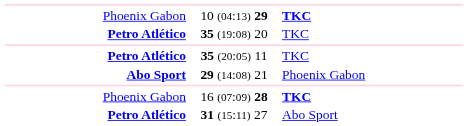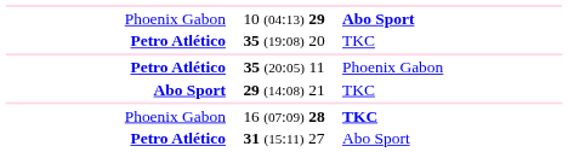 <table style="text-align:center" width=550>
 <tr>
 <th width=30%></th>
 <th width=15%></th>
 <th width=30%></th>
 </tr>
 <tr align="left" bgcolor=#ffd4e4>
 <td colspan=4></td>
 </tr>
 <tr>
 <td align="right"><a href='#'>Phoenix Gabon</a> </td>
 <td>10 <small>(04</small>:<small>13)</small> <strong>29</strong></td>
-<td align=left> <strong><a href='#'>TKC</a></strong></td>
+<td align=left> <strong><a href='#'>Abo Sport</a></strong></td>
 </tr>
 <tr>
 <td align="right"><strong><a href='#'>Petro Atlético</a></strong> </td>
 <td><strong>35</strong> <small>(19</small>:<small>08)</small> 20</td>
 <td align=left> <a href='#'>TKC</a></td>
 </tr>
 <tr align="left" bgcolor=#ffd4e4>
 <td colspan=4></td>
 </tr>
 <tr>
 <td align="right"><strong><a href='#'>Petro Atlético</a></strong> </td>
 <td><strong>35</strong> <small>(20</small>:<small>05)</small> 11</td>
-<td align=left> <a href='#'>TKC</a></td>
+<td align=left> <a href='#'>Phoenix Gabon</a></td>
 </tr>
 <tr>
 <td align="right"><strong><a href='#'>Abo Sport</a></strong> </td>
 <td><strong>29</strong> <small>(14</small>:<small>08)</small> 21</td>
-<td align=left> <a href='#'>Phoenix Gabon</a></td>
+<td align=left> <a href='#'>TKC</a></td>
 </tr>
 <tr align="left" bgcolor=#ffd4e4>
 <td colspan=4></td>
 </tr>
 <tr>
 <td align="right"><a href='#'>Phoenix Gabon</a> </td>
 <td>16 <small>(07</small>:<small>09)</small> <strong>28</strong></td>
 <td align=left> <strong><a href='#'>TKC</a></strong></td>
 </tr>
 <tr>
 <td align="right"><strong><a href='#'>Petro Atlético</a></strong> </td>
 <td><strong>31</strong> <small>(15</small>:<small>11)</small> 27</td>
 <td align=left> <a href='#'>Abo Sport</a></td>
 </tr>
 </table>
